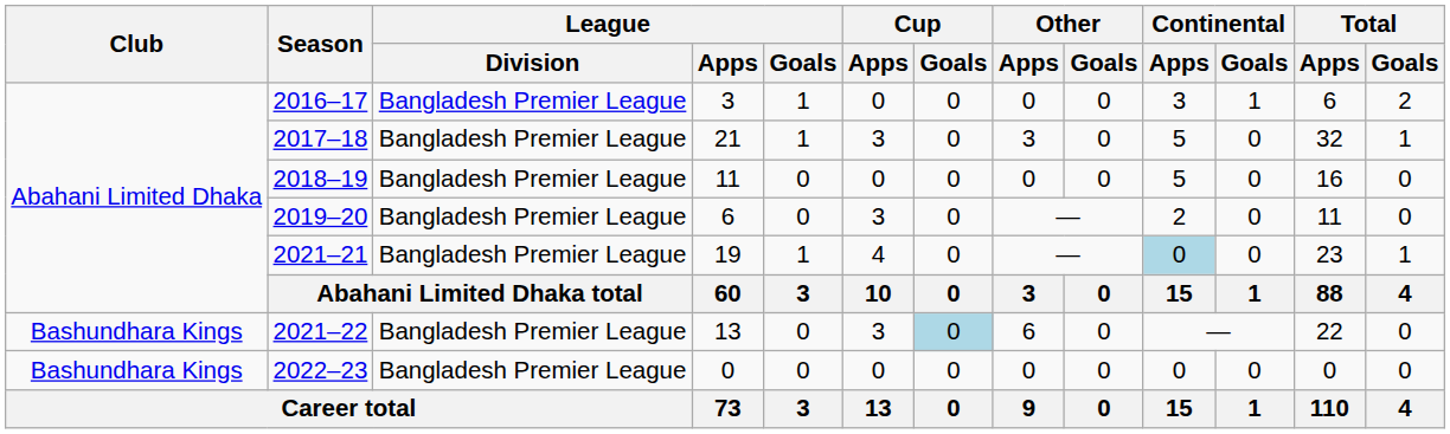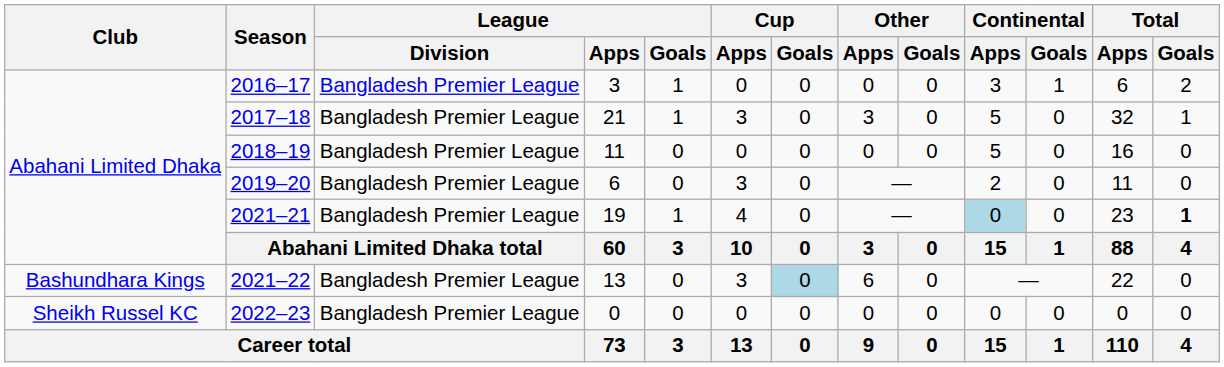 <table class="wikitable" style="text-align: center;">
 <tr>
 <th rowspan="2">Club</th>
 <th rowspan="2">Season</th>
 <th colspan="3">League</th>
 <th colspan="2">Cup</th>
 <th colspan="2">Other</th>
 <th colspan="2">Continental</th>
 <th colspan="2">Total</th>
 </tr>
 <tr>
 <th>Division</th>
 <th>Apps</th>
 <th>Goals</th>
 <th>Apps</th>
 <th>Goals</th>
 <th>Apps</th>
 <th>Goals</th>
 <th>Apps</th>
 <th>Goals</th>
 <th>Apps</th>
 <th>Goals</th>
 </tr>
 <tr>
 <td rowspan="6"><a href='#'>Abahani Limited Dhaka</a></td>
 <td><a href='#'>2016–17</a></td>
 <td><a href='#'>Bangladesh Premier League</a></td>
 <td>3</td>
 <td>1</td>
 <td>0</td>
 <td>0</td>
 <td>0</td>
 <td>0</td>
 <td>3</td>
 <td>1</td>
 <td>6</td>
 <td>2</td>
 </tr>
 <tr>
 <td><a href='#'>2017–18</a></td>
 <td>Bangladesh Premier League</td>
 <td>21</td>
 <td>1</td>
 <td>3</td>
 <td>0</td>
 <td>3</td>
 <td>0</td>
 <td>5</td>
 <td>0</td>
 <td>32</td>
 <td>1</td>
 </tr>
 <tr>
 <td><a href='#'>2018–19</a></td>
 <td>Bangladesh Premier League</td>
 <td>11</td>
 <td>0</td>
 <td>0</td>
 <td>0</td>
 <td>0</td>
 <td>0</td>
 <td>5</td>
 <td>0</td>
 <td>16</td>
 <td>0</td>
 </tr>
 <tr>
 <td><a href='#'>2019–20</a></td>
 <td>Bangladesh Premier League</td>
 <td>6</td>
 <td>0</td>
 <td>3</td>
 <td>0</td>
 <td colspan="2">—</td>
 <td>2</td>
 <td>0</td>
 <td>11</td>
 <td>0</td>
 </tr>
 <tr>
 <td><a href='#'>2021–21</a></td>
 <td>Bangladesh Premier League</td>
 <td>19</td>
 <td>1</td>
 <td>4</td>
 <td>0</td>
 <td colspan="2">—</td>
 <td style="background: lightblue;">0</td>
 <td>0</td>
 <td>23</td>
-<td>1</td>
+<td><strong>1</strong></td>
 </tr>
 <tr>
 <th colspan="2"><strong>Abahani Limited Dhaka total</strong></th>
 <th>60</th>
 <th>3</th>
 <th>10</th>
 <th>0</th>
 <th>3</th>
 <th>0</th>
 <th>15</th>
 <th>1</th>
 <th>88</th>
 <th>4</th>
 </tr>
 <tr>
 <td><a href='#'>Bashundhara Kings</a></td>
 <td><a href='#'>2021–22</a></td>
 <td>Bangladesh Premier League</td>
 <td>13</td>
 <td>0</td>
 <td>3</td>
 <td style="background: lightblue;">0</td>
 <td>6</td>
 <td>0</td>
 <td colspan="2">—</td>
 <td>22</td>
 <td>0</td>
 </tr>
 <tr>
-<td><a href='#'>Bashundhara Kings</a></td>
+<td><a href='#'>Sheikh Russel KC</a></td>
 <td><a href='#'>2022–23</a></td>
 <td>Bangladesh Premier League</td>
 <td>0</td>
 <td>0</td>
 <td>0</td>
 <td>0</td>
 <td>0</td>
 <td>0</td>
 <td>0</td>
 <td>0</td>
 <td>0</td>
 <td>0</td>
 </tr>
 <tr>
 <th colspan="3">Career total</th>
 <th>73</th>
 <th>3</th>
 <th>13</th>
 <th>0</th>
 <th>9</th>
 <th>0</th>
 <th>15</th>
 <th>1</th>
 <th>110</th>
 <th>4</th>
 </tr>
 </table>
